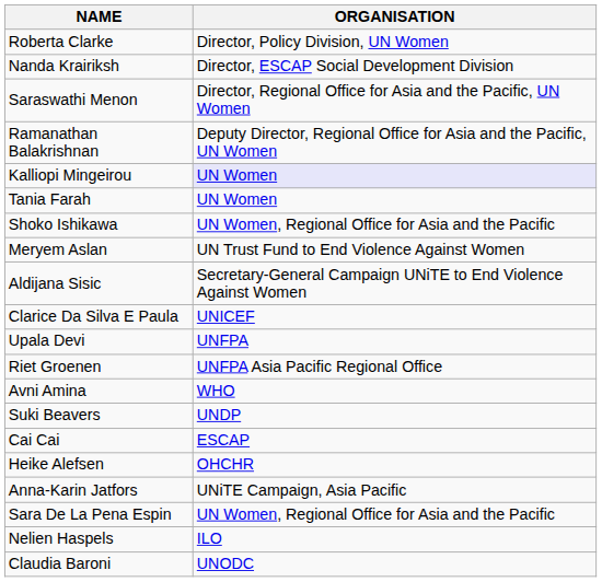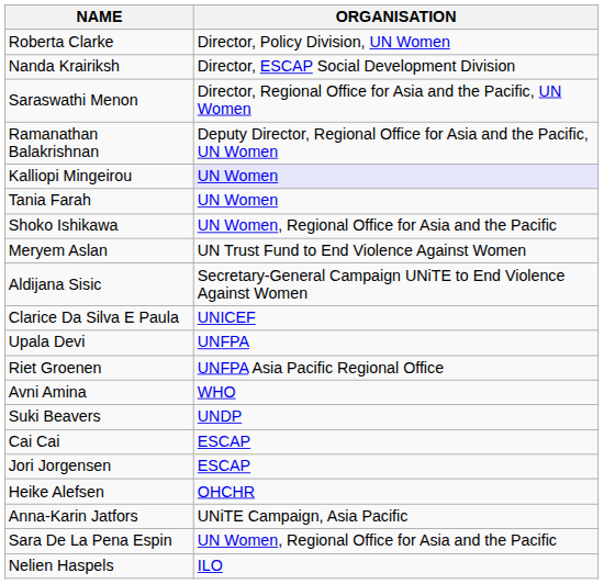 <table class="wikitable">
 <tr>
 <th>NAME</th>
 <th>ORGANISATION</th>
 </tr>
 <tr>
 <td style="width:250px;">Roberta Clarke</td>
 <td>Director, Policy Division, <a href='#'>UN Women</a></td>
 </tr>
 <tr>
 <td>Nanda Krairiksh</td>
 <td>Director, <a href='#'>ESCAP</a> Social Development Division</td>
 </tr>
 <tr>
 <td>Saraswathi Menon</td>
 <td style="width:600px;">Director, Regional Office for Asia and the Pacific, <a href='#'>UN Women</a></td>
 </tr>
 <tr>
 <td>Ramanathan Balakrishnan</td>
 <td>Deputy Director, Regional Office for Asia and the Pacific, <a href='#'>UN Women</a></td>
 </tr>
 <tr>
 <td>Kalliopi Mingeirou</td>
 <td style="background: lavender;"><a href='#'>UN Women</a></td>
 </tr>
 <tr>
 <td>Tania Farah</td>
 <td><a href='#'>UN Women</a></td>
 </tr>
 <tr>
 <td>Shoko Ishikawa</td>
 <td><a href='#'>UN Women</a>, Regional Office for Asia and the Pacific</td>
 </tr>
 <tr>
 <td>Meryem Aslan</td>
 <td>UN Trust Fund to End Violence Against Women</td>
 </tr>
 <tr>
 <td>Aldijana Sisic</td>
 <td>Secretary-General Campaign UNiTE to End Violence Against Women</td>
 </tr>
 <tr>
 <td>Clarice Da Silva E Paula</td>
 <td><a href='#'>UNICEF</a></td>
 </tr>
 <tr>
 <td>Upala Devi</td>
 <td><a href='#'>UNFPA</a></td>
 </tr>
 <tr>
 <td>Riet Groenen</td>
 <td><a href='#'>UNFPA</a> Asia Pacific Regional Office</td>
 </tr>
 <tr>
 <td>Avni Amina</td>
 <td><a href='#'>WHO</a></td>
 </tr>
 <tr>
 <td>Suki Beavers</td>
 <td><a href='#'>UNDP</a></td>
 </tr>
 <tr>
 <td>Cai Cai</td>
 <td><a href='#'>ESCAP</a></td>
 </tr>
 <tr>
+<td>Jori Jorgensen</td>
+<td><a href='#'>ESCAP</a></td>
+</tr>
+<tr>
 <td>Heike Alefsen</td>
 <td><a href='#'>OHCHR</a></td>
 </tr>
 <tr>
 <td>Anna-Karin Jatfors</td>
 <td>UNiTE Campaign, Asia Pacific</td>
 </tr>
 <tr>
 <td>Sara De La Pena Espin</td>
 <td><a href='#'>UN Women</a>, Regional Office for Asia and the Pacific</td>
 </tr>
 <tr>
 <td>Nelien Haspels</td>
 <td><a href='#'>ILO</a></td>
 </tr>
-<tr>
-<td>Claudia Baroni</td>
-<td><a href='#'>UNODC</a></td>
-</tr>
 </table>
